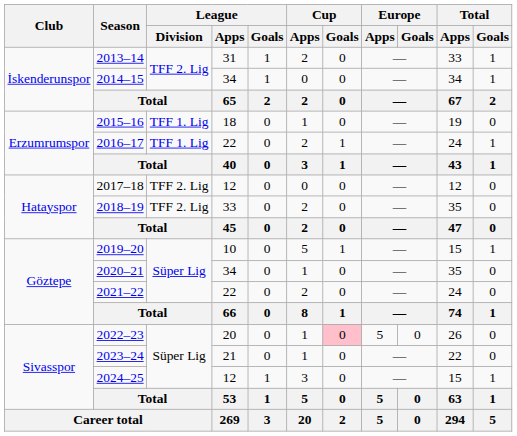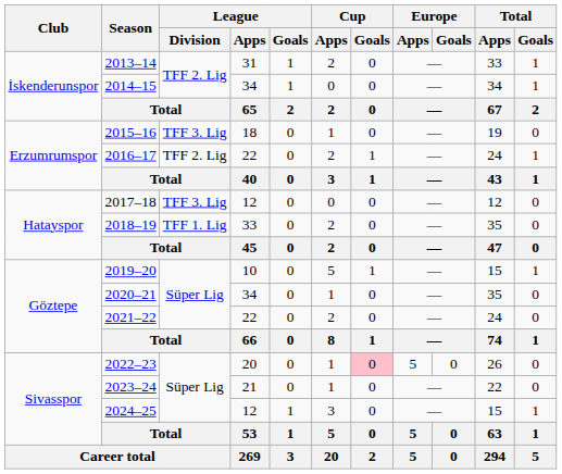 <table class="wikitable", style="text-align:center">
 <tr>
 <th rowspan="2">Club</th>
 <th rowspan="2">Season</th>
 <th colspan="3">League</th>
 <th colspan="2">Cup</th>
 <th colspan="2">Europe</th>
 <th colspan="2">Total</th>
 </tr>
 <tr>
 <th>Division</th>
 <th>Apps</th>
 <th>Goals</th>
 <th>Apps</th>
 <th>Goals</th>
 <th>Apps</th>
 <th>Goals</th>
 <th>Apps</th>
 <th>Goals</th>
 </tr>
 <tr>
 <td rowspan="3"><a href='#'>İskenderunspor</a></td>
 <td><a href='#'>2013–14</a></td>
 <td rowspan="2"><a href='#'>TFF 2. Lig</a></td>
 <td>31</td>
 <td>1</td>
 <td>2</td>
 <td>0</td>
 <td colspan="2">—</td>
 <td>33</td>
 <td>1</td>
 </tr>
 <tr>
 <td><a href='#'>2014–15</a></td>
 <td>34</td>
 <td>1</td>
 <td>0</td>
 <td>0</td>
 <td colspan="2">—</td>
 <td>34</td>
 <td>1</td>
 </tr>
 <tr>
 <th colspan="2">Total</th>
 <th>65</th>
 <th>2</th>
 <th>2</th>
 <th>0</th>
 <th colspan="2">—</th>
 <th>67</th>
 <th>2</th>
 </tr>
 <tr>
 <td rowspan="3"><a href='#'>Erzumrumspor</a></td>
 <td><a href='#'>2015–16</a></td>
-<td><a href='#'>TFF 1. Lig</a></td>
+<td><a href='#'>TFF 3. Lig</a></td>
 <td>18</td>
 <td>0</td>
 <td>1</td>
 <td>0</td>
 <td colspan="2">—</td>
 <td>19</td>
 <td>0</td>
 </tr>
 <tr>
 <td><a href='#'>2016–17</a></td>
-<td><a href='#'>TFF 1. Lig</a></td>
+<td>TFF 2. Lig</td>
 <td>22</td>
 <td>0</td>
 <td>2</td>
 <td>1</td>
 <td colspan="2">—</td>
 <td>24</td>
 <td>1</td>
 </tr>
 <tr>
 <th colspan="2">Total</th>
 <th>40</th>
 <th>0</th>
 <th>3</th>
 <th>1</th>
 <th colspan="2">—</th>
 <th>43</th>
 <th>1</th>
 </tr>
 <tr>
 <td rowspan="3"><a href='#'>Hatayspor</a></td>
 <td>2017–18</td>
-<td>TFF 2. Lig</td>
+<td><a href='#'>TFF 3. Lig</a></td>
 <td>12</td>
 <td>0</td>
 <td>0</td>
 <td>0</td>
 <td colspan="2">—</td>
 <td>12</td>
 <td>0</td>
 </tr>
 <tr>
 <td><a href='#'>2018–19</a></td>
-<td>TFF 2. Lig</td>
+<td><a href='#'>TFF 1. Lig</a></td>
 <td>33</td>
 <td>0</td>
 <td>2</td>
 <td>0</td>
 <td colspan="2">—</td>
 <td>35</td>
 <td>0</td>
 </tr>
 <tr>
 <th colspan="2">Total</th>
 <th>45</th>
 <th>0</th>
 <th>2</th>
 <th>0</th>
 <th colspan="2">—</th>
 <th>47</th>
 <th>0</th>
 </tr>
 <tr>
 <td rowspan="4"><a href='#'>Göztepe</a></td>
 <td><a href='#'>2019–20</a></td>
 <td rowspan="3"><a href='#'>Süper Lig</a></td>
 <td>10</td>
 <td>0</td>
 <td>5</td>
 <td>1</td>
 <td colspan="2">—</td>
 <td>15</td>
 <td>1</td>
 </tr>
 <tr>
 <td><a href='#'>2020–21</a></td>
 <td>34</td>
 <td>0</td>
 <td>1</td>
 <td>0</td>
 <td colspan="2">—</td>
 <td>35</td>
 <td>0</td>
 </tr>
 <tr>
 <td><a href='#'>2021–22</a></td>
 <td>22</td>
 <td>0</td>
 <td>2</td>
 <td>0</td>
 <td colspan="2">—</td>
 <td>24</td>
 <td>0</td>
 </tr>
 <tr>
 <th colspan="2">Total</th>
 <th>66</th>
 <th>0</th>
 <th>8</th>
 <th>1</th>
 <th colspan="2">—</th>
 <th>74</th>
 <th>1</th>
 </tr>
 <tr>
 <td rowspan="4"><a href='#'>Sivasspor</a></td>
 <td><a href='#'>2022–23</a></td>
 <td rowspan="3">Süper Lig</td>
 <td>20</td>
 <td>0</td>
 <td>1</td>
 <td style="background: pink;">0</td>
 <td>5</td>
 <td>0</td>
 <td>26</td>
 <td>0</td>
 </tr>
 <tr>
 <td><a href='#'>2023–24</a></td>
 <td>21</td>
 <td>0</td>
 <td>1</td>
 <td>0</td>
 <td colspan="2">—</td>
 <td>22</td>
 <td>0</td>
 </tr>
 <tr>
 <td><a href='#'>2024–25</a></td>
 <td>12</td>
 <td>1</td>
 <td>3</td>
 <td>0</td>
 <td colspan="2">—</td>
 <td>15</td>
 <td>1</td>
 </tr>
 <tr>
 <th colspan="2">Total</th>
 <th>53</th>
 <th>1</th>
 <th>5</th>
 <th>0</th>
 <th>5</th>
 <th>0</th>
 <th>63</th>
 <th>1</th>
 </tr>
 <tr>
 <th colspan="3">Career total</th>
 <th>269</th>
 <th>3</th>
 <th>20</th>
 <th>2</th>
 <th>5</th>
 <th>0</th>
 <th>294</th>
 <th>5</th>
 </tr>
 </table>
